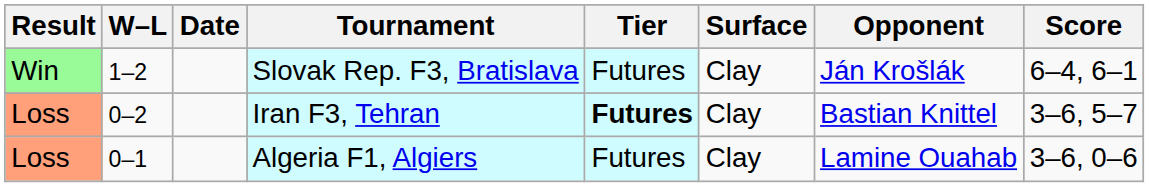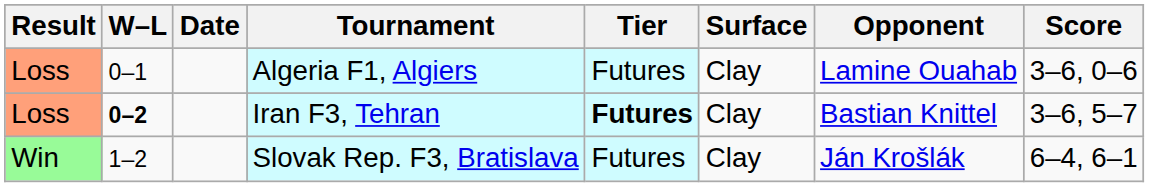 <table class="sortable wikitable">
 <tr>
 <th>Result</th>
 <th class="unsortable">W–L</th>
 <th>Date</th>
 <th>Tournament</th>
 <th>Tier</th>
 <th>Surface</th>
 <th>Opponent</th>
 <th class="unsortable">Score</th>
 </tr>
 <tr>
+<td bgcolor=FFA07A>Loss</td>
+<td><small>0–1</small></td>
+<td></td>
+<td style=background:#cffcff>Algeria F1, <a href='#'>Algiers</a></td>
+<td style=background:#cffcff>Futures</td>
+<td>Clay</td>
+<td> <a href='#'>Lamine Ouahab</a></td>
+<td>3–6, 0–6</td>
+</tr>
+<tr>
+<td bgcolor=FFA07A>Loss</td>
+<td><strong><small>0–2</small></strong></td>
+<td></td>
+<td style=background:#cffcff>Iran F3, <a href='#'>Tehran</a></td>
+<td style=background:#cffcff><strong>Futures</strong></td>
+<td>Clay</td>
+<td> <a href='#'>Bastian Knittel</a></td>
+<td>3–6, 5–7</td>
+</tr>
+<tr>
 <td bgcolor=98fb98>Win</td>
 <td><small>1–2</small></td>
 <td></td>
 <td style=background:#cffcff>Slovak Rep. F3, <a href='#'>Bratislava</a></td>
 <td style=background:#cffcff>Futures</td>
 <td>Clay</td>
 <td> <a href='#'>Ján Krošlák</a></td>
 <td>6–4, 6–1</td>
 </tr>
-<tr>
-<td bgcolor=FFA07A>Loss</td>
-<td><small>0–2</small></td>
-<td></td>
-<td style=background:#cffcff>Iran F3, <a href='#'>Tehran</a></td>
-<td style=background:#cffcff><strong>Futures</strong></td>
-<td>Clay</td>
-<td> <a href='#'>Bastian Knittel</a></td>
-<td>3–6, 5–7</td>
-</tr>
-<tr>
-<td bgcolor=FFA07A>Loss</td>
-<td><small>0–1</small></td>
-<td></td>
-<td style=background:#cffcff>Algeria F1, <a href='#'>Algiers</a></td>
-<td style=background:#cffcff>Futures</td>
-<td>Clay</td>
-<td> <a href='#'>Lamine Ouahab</a></td>
-<td>3–6, 0–6</td>
-</tr>
 </table>
